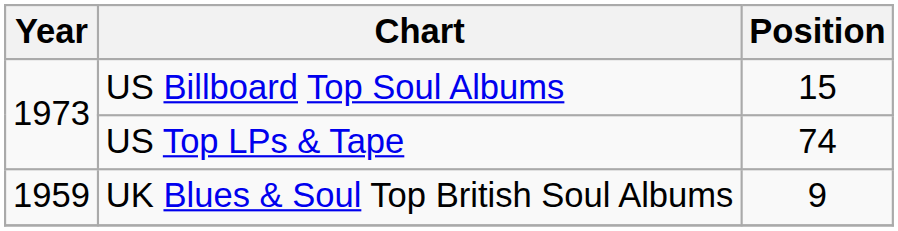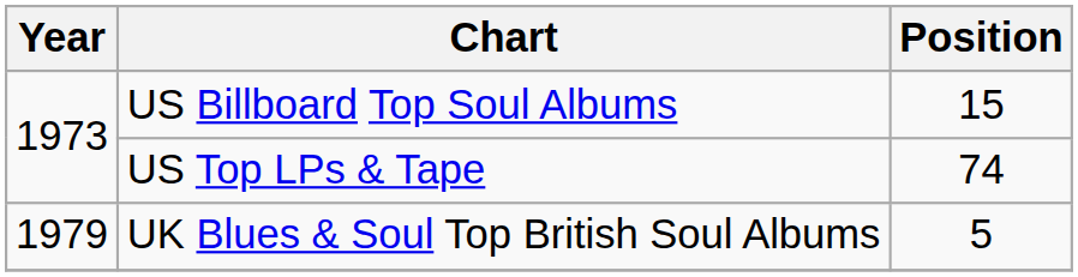 <table class="wikitable">
 <tr>
 <th>Year</th>
 <th>Chart</th>
 <th>Position</th>
 </tr>
 <tr>
 <td rowspan="2">1973</td>
 <td>US <a href='#'>Billboard</a> <a href='#'>Top Soul Albums</a></td>
 <td align="center">15</td>
 </tr>
 <tr>
 <td>US <a href='#'>Top LPs & Tape</a></td>
 <td align="center">74</td>
 </tr>
 <tr>
-<td>1959</td>
+<td>1979</td>
 <td>UK <a href='#'>Blues & Soul</a> Top British Soul Albums</td>
-<td align="center">9</td>
+<td align="center">5</td>
 </tr>
 <tr>
 </tr>
 </table>
